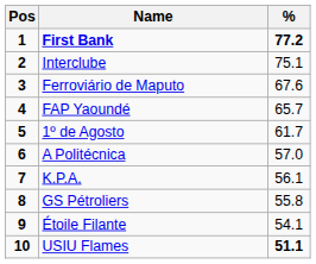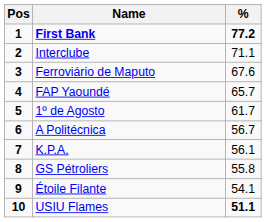 <table class="wikitable" style="text-align:center; font-size:90%;">
 <tr>
 <th width=25px>Pos</th>
 <th width=220px>Name</th>
 <th width=35px>%</th>
 </tr>
 <tr>
 <td><strong>1</strong></td>
 <td align=left> <strong><a href='#'>First Bank</a></strong></td>
 <td align=center><strong>77.2</strong></td>
 </tr>
 <tr>
 <td><strong>2</strong></td>
 <td align=left> <a href='#'>Interclube</a></td>
-<td align=center>75.1</td>
+<td align=center>71.1</td>
 </tr>
 <tr>
 <td><strong>3</strong></td>
 <td align=left> <a href='#'>Ferroviário de Maputo</a></td>
 <td align=center>67.6</td>
 </tr>
 <tr>
 <td><strong>4</strong></td>
 <td align=left> <a href='#'>FAP Yaoundé</a></td>
 <td>65.7</td>
 </tr>
 <tr>
 <td><strong>5</strong></td>
 <td align=left> <a href='#'>1º de Agosto</a></td>
 <td align=center>61.7</td>
 </tr>
 <tr>
 <td><strong>6</strong></td>
 <td align=left> <a href='#'>A Politécnica</a></td>
-<td align=center>57.0</td>
+<td align=center>56.7</td>
 </tr>
 <tr>
 <td><strong>7</strong></td>
 <td align=left> <a href='#'>K.P.A.</a></td>
 <td align=center>56.1</td>
 </tr>
 <tr>
 <td><strong>8</strong></td>
 <td align=left> <a href='#'>GS Pétroliers</a></td>
 <td align=center>55.8</td>
 </tr>
 <tr>
 <td><strong>9</strong></td>
 <td align=left> <a href='#'>Étoile Filante</a></td>
 <td align=center>54.1</td>
 </tr>
 <tr>
 <td><strong>10</strong></td>
 <td align=left> <a href='#'>USIU Flames</a></td>
 <td align=center><strong>51.1</strong></td>
 </tr>
 </table>
